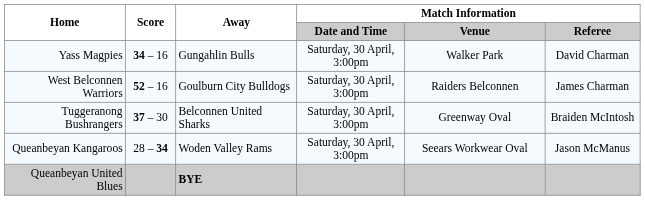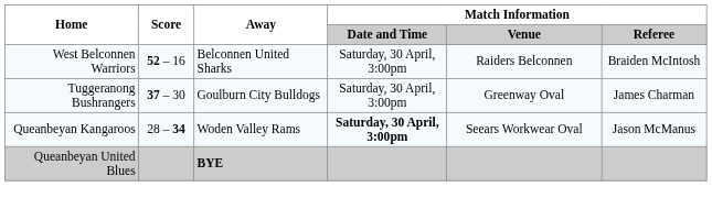 <table border="1" cellpadding="3" cellspacing="0" width="100%" style="border-collapse:collapse;  text-align:center;">
 <tr>
 <th rowspan="2" width="19%">Home</th>
 <th rowspan="2" width="8%">Score</th>
 <th rowspan="2" width="19%">Away</th>
 <th colspan="3">Match Information</th>
 </tr>
 <tr style="background:#CCCCCC">
 <th width="17%">Date and Time</th>
 <th width="22%">Venue</th>
 <th width="50%">Referee</th>
 </tr>
 <tr style="text-align:center; background:#f5faff;">
-<td align="right">Yass Magpies </td>
-<td><strong>34</strong> – 16</td>
-<td align="left"> Gungahlin Bulls</td>
-<td>Saturday, 30 April, 3:00pm</td>
-<td>Walker Park</td>
-<td>David Charman</td>
-</tr>
-<tr style="text-align:center; background:#f5faff;">
 <td align="right">West Belconnen Warriors </td>
 <td><strong>52</strong> – 16</td>
-<td align="left"> Goulburn City Bulldogs</td>
+<td align="left"> Belconnen United Sharks</td>
 <td>Saturday, 30 April, 3:00pm</td>
 <td>Raiders Belconnen</td>
-<td>James Charman</td>
+<td>Braiden McIntosh</td>
 </tr>
 <tr style="text-align:center; background:#f5faff;">
 <td align="right">Tuggeranong Bushrangers </td>
 <td><strong>37</strong> – 30</td>
-<td align="left"> Belconnen United Sharks</td>
+<td align="left"> Goulburn City Bulldogs</td>
 <td>Saturday, 30 April, 3:00pm</td>
 <td>Greenway Oval</td>
-<td>Braiden McIntosh</td>
+<td>James Charman</td>
 </tr>
 <tr style="text-align:center; background:#f5faff;">
 <td align="right">Queanbeyan Kangaroos </td>
 <td>28 – <strong>34</strong></td>
 <td align="left"> Woden Valley Rams</td>
-<td>Saturday, 30 April, 3:00pm</td>
+<td><strong>Saturday, 30 April, 3:00pm</strong></td>
 <td>Seears Workwear Oval</td>
 <td>Jason McManus</td>
 </tr>
 <tr style="text-align:center; background:#CCCCCC;">
 <td align="right">Queanbeyan United Blues </td>
 <td></td>
 <td align="left"><strong>BYE</strong></td>
 <td></td>
 <td></td>
 <td></td>
 </tr>
 </table>
